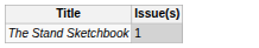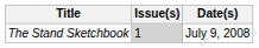 <table class="wikitable">
 <tr>
 <th>Title</th>
 <th>Issue(s)</th>
+<th>Date(s)</th>
 </tr>
 <tr>
 <td><em>The Stand Sketchbook</em></td>
 <td style="background: lightgrey;">1</td>
+<td>July 9, 2008</td>
 </tr>
 </table>
